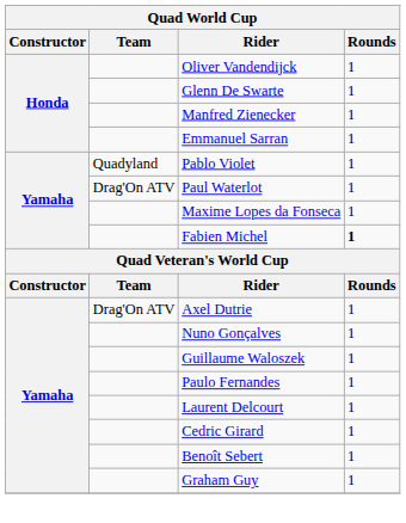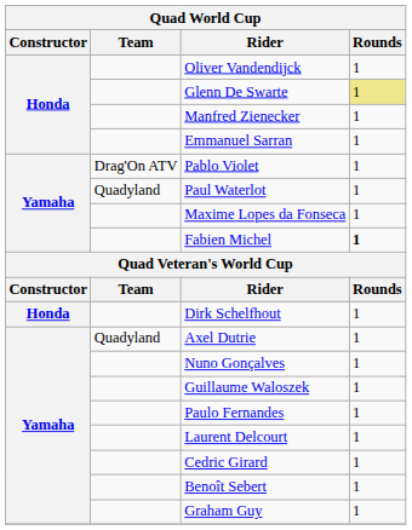 <table class="wikitable" style="font-size: 85%">
 <tr>
 <th colspan=4>Quad World Cup</th>
 </tr>
 <tr>
 <th>Constructor</th>
 <th>Team</th>
 <th>Rider</th>
 <th>Rounds</th>
 </tr>
 <tr>
 <th rowspan=4><a href='#'>Honda</a></th>
 <td></td>
 <td> <a href='#'>Oliver Vandendijck</a></td>
 <td>1</td>
 </tr>
 <tr>
 <td></td>
 <td> <a href='#'>Glenn De Swarte</a></td>
-<td>1</td>
+<td style="background: khaki;">1</td>
 </tr>
 <tr>
 <td></td>
 <td> <a href='#'>Manfred Zienecker</a></td>
 <td>1</td>
 </tr>
 <tr>
 <td></td>
 <td> <a href='#'>Emmanuel Sarran</a></td>
 <td>1</td>
 </tr>
 <tr>
 <th rowspan=4><a href='#'>Yamaha</a></th>
-<td>Quadyland</td>
+<td>Drag'On ATV</td>
 <td> <a href='#'>Pablo Violet</a></td>
 <td>1</td>
 </tr>
 <tr>
-<td>Drag'On ATV</td>
+<td>Quadyland</td>
 <td> <a href='#'>Paul Waterlot</a></td>
 <td>1</td>
 </tr>
 <tr>
 <td></td>
 <td> <a href='#'>Maxime Lopes da Fonseca</a></td>
 <td>1</td>
 </tr>
 <tr>
 <td></td>
 <td> <a href='#'>Fabien Michel</a></td>
 <td><strong>1</strong></td>
 </tr>
 <tr>
 <th colspan=4>Quad Veteran's World Cup</th>
 </tr>
 <tr>
 <th>Constructor</th>
 <th>Team</th>
 <th>Rider</th>
 <th>Rounds</th>
 </tr>
 <tr>
+<th><a href='#'>Honda</a></th>
+<td></td>
+<td> <a href='#'>Dirk Schelfhout</a></td>
+<td>1</td>
+</tr>
+<tr>
 <th rowspan=8><a href='#'>Yamaha</a></th>
-<td>Drag'On ATV</td>
+<td>Quadyland</td>
 <td> <a href='#'>Axel Dutrie</a></td>
 <td>1</td>
 </tr>
 <tr>
 <td></td>
 <td> <a href='#'>Nuno Gonçalves</a></td>
 <td>1</td>
 </tr>
 <tr>
 <td></td>
 <td> <a href='#'>Guillaume Waloszek</a></td>
 <td>1</td>
 </tr>
 <tr>
 <td></td>
 <td> <a href='#'>Paulo Fernandes</a></td>
 <td>1</td>
 </tr>
 <tr>
 <td></td>
 <td> <a href='#'>Laurent Delcourt</a></td>
 <td>1</td>
 </tr>
 <tr>
 <td></td>
 <td> <a href='#'>Cedric Girard</a></td>
 <td>1</td>
 </tr>
 <tr>
 <td></td>
 <td> <a href='#'>Benoît Sebert</a></td>
 <td>1</td>
 </tr>
 <tr>
 <td></td>
 <td> <a href='#'>Graham Guy</a></td>
 <td>1</td>
 </tr>
 <tr>
 </tr>
 </table>
